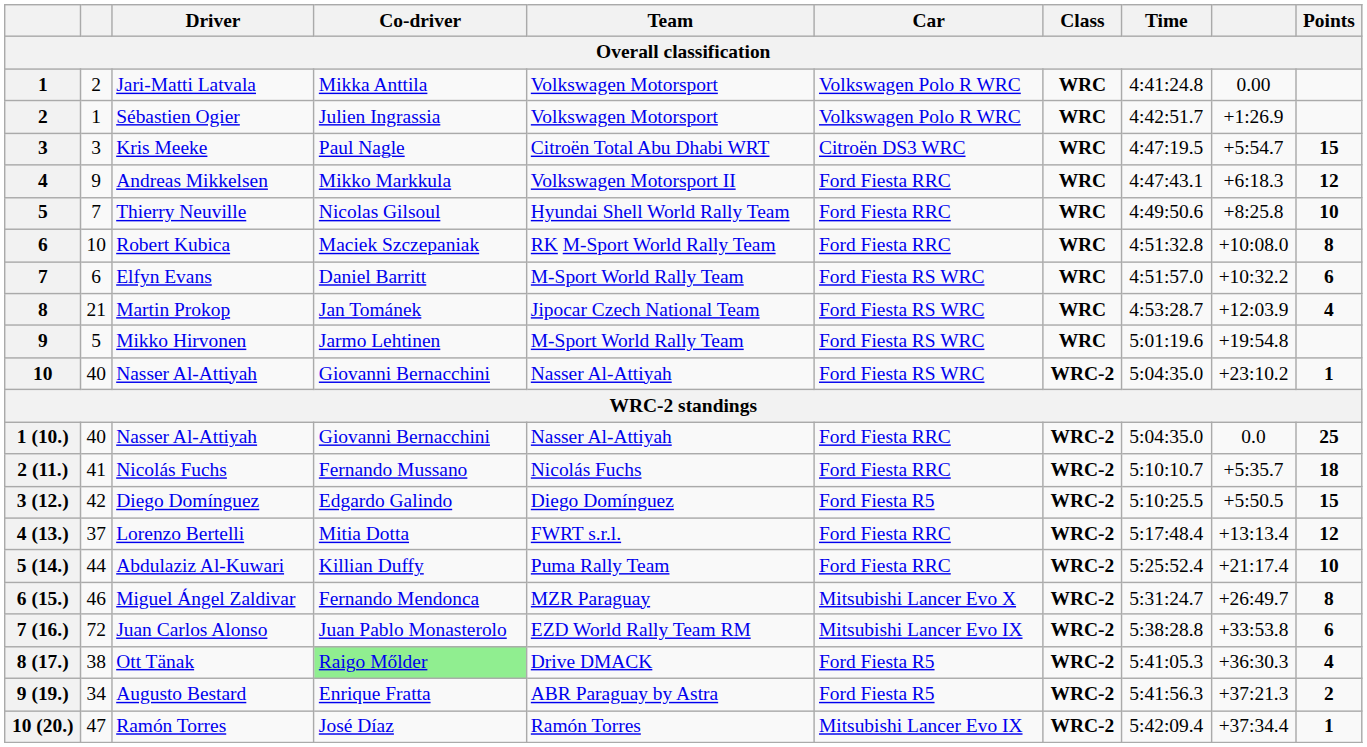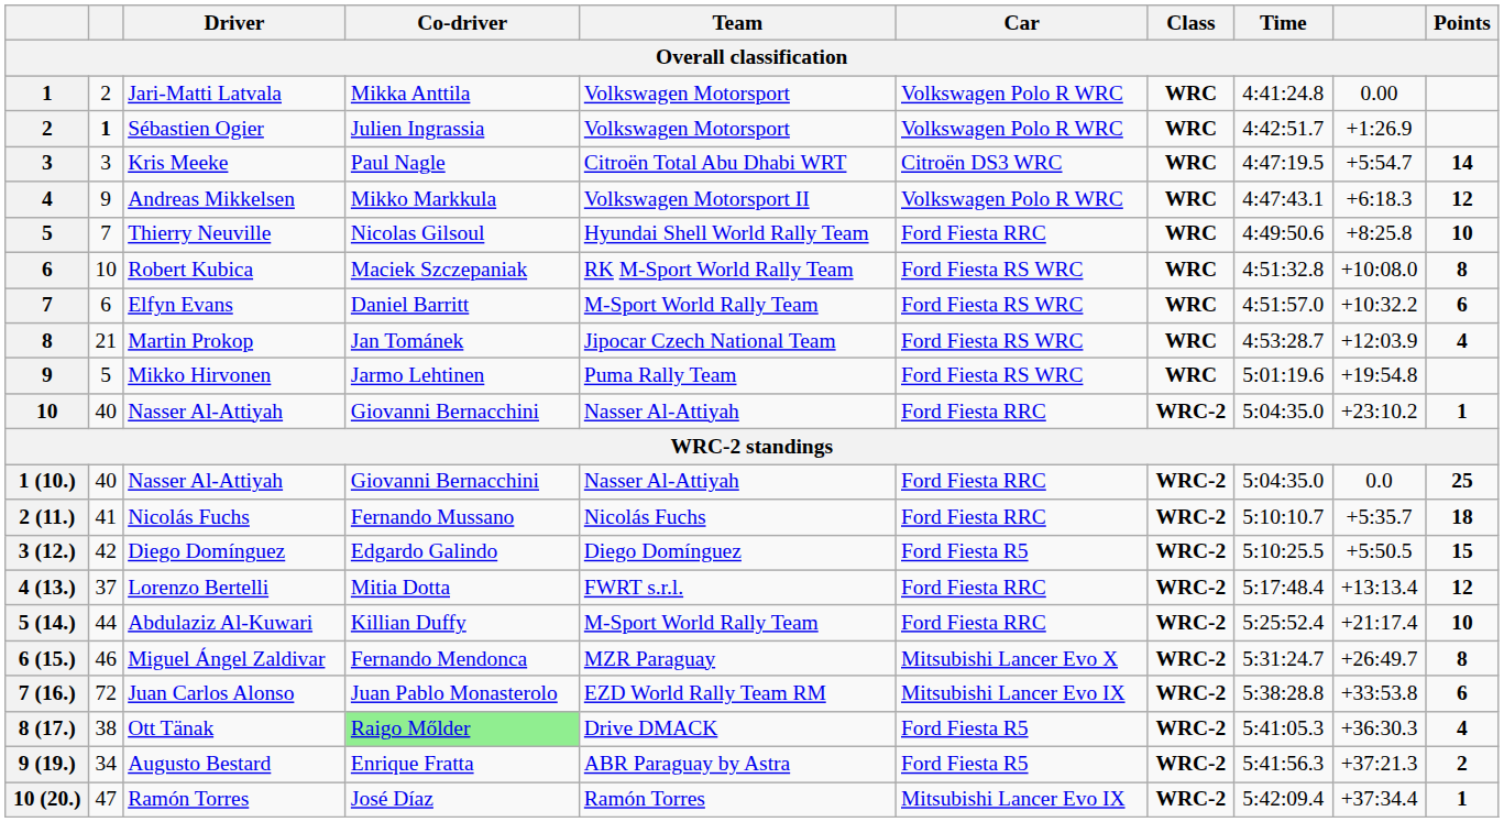 <table class="wikitable" width=85% style="text-align: left; font-size: 85%; max-width: 950px;">
 <tr>
 <th></th>
 <th></th>
 <th>Driver</th>
 <th>Co-driver</th>
 <th>Team</th>
 <th>Car</th>
 <th>Class</th>
 <th>Time</th>
 <th></th>
 <th>Points</th>
 </tr>
 <tr>
 <th colspan=10>Overall classification</th>
 </tr>
 <tr>
 <th>1</th>
 <td align="center">2</td>
 <td> <a href='#'>Jari-Matti Latvala</a></td>
 <td> <a href='#'>Mikka Anttila</a></td>
 <td> <a href='#'>Volkswagen Motorsport</a></td>
 <td><a href='#'>Volkswagen Polo R WRC</a></td>
 <td align="center"><strong><span>WRC</span></strong></td>
 <td align="center">4:41:24.8</td>
 <td align="center">0.00</td>
 <td align="center"><strong></strong></td>
 </tr>
 <tr>
 <th>2</th>
-<td align="center">1</td>
+<td align="center"><strong>1</strong></td>
 <td> <a href='#'>Sébastien Ogier</a></td>
 <td> <a href='#'>Julien Ingrassia</a></td>
 <td> <a href='#'>Volkswagen Motorsport</a></td>
 <td><a href='#'>Volkswagen Polo R WRC</a></td>
 <td align="center"><strong><span>WRC</span></strong></td>
 <td align="center">4:42:51.7</td>
 <td align="center">+1:26.9</td>
 <td align="center"><strong></strong></td>
 </tr>
 <tr>
 <th>3</th>
 <td align="center">3</td>
 <td> <a href='#'>Kris Meeke</a></td>
 <td> <a href='#'>Paul Nagle</a></td>
 <td> <a href='#'>Citroën Total Abu Dhabi WRT</a></td>
 <td><a href='#'>Citroën DS3 WRC</a></td>
 <td align="center"><strong><span>WRC</span></strong></td>
 <td align="center">4:47:19.5</td>
 <td align="center">+5:54.7</td>
-<td align="center"><strong>15</strong></td>
+<td align="center"><strong>14</strong></td>
 </tr>
 <tr>
 <th>4</th>
 <td align="center">9</td>
 <td> <a href='#'>Andreas Mikkelsen</a></td>
 <td> <a href='#'>Mikko Markkula</a></td>
 <td> <a href='#'>Volkswagen Motorsport II</a></td>
-<td><a href='#'>Ford Fiesta RRC</a></td>
+<td><a href='#'>Volkswagen Polo R WRC</a></td>
 <td align="center"><strong><span>WRC</span></strong></td>
 <td align="center">4:47:43.1</td>
 <td align="center">+6:18.3</td>
 <td align="center"><strong>12</strong></td>
 </tr>
 <tr>
 <th>5</th>
 <td align="center">7</td>
 <td> <a href='#'>Thierry Neuville</a></td>
 <td> <a href='#'>Nicolas Gilsoul</a></td>
 <td> <a href='#'>Hyundai Shell World Rally Team</a></td>
 <td><a href='#'>Ford Fiesta RRC</a></td>
 <td align="center"><strong><span>WRC</span></strong></td>
 <td align="center">4:49:50.6</td>
 <td align="center">+8:25.8</td>
 <td align="center"><strong>10</strong></td>
 </tr>
 <tr>
 <th>6</th>
 <td align="center">10</td>
 <td> <a href='#'>Robert Kubica</a></td>
 <td> <a href='#'>Maciek Szczepaniak</a></td>
 <td> <a href='#'>RK</a> <a href='#'>M-Sport World Rally Team</a></td>
-<td><a href='#'>Ford Fiesta RRC</a></td>
+<td><a href='#'>Ford Fiesta RS WRC</a></td>
 <td align="center"><strong><span>WRC</span></strong></td>
 <td align="center">4:51:32.8</td>
 <td align="center">+10:08.0</td>
 <td align="center"><strong>8</strong></td>
 </tr>
 <tr>
 <th>7</th>
 <td align="center">6</td>
 <td> <a href='#'>Elfyn Evans</a></td>
 <td> <a href='#'>Daniel Barritt</a></td>
 <td> <a href='#'>M-Sport World Rally Team</a></td>
 <td><a href='#'>Ford Fiesta RS WRC</a></td>
 <td align="center"><strong><span>WRC</span></strong></td>
 <td align="center">4:51:57.0</td>
 <td align="center">+10:32.2</td>
 <td align="center"><strong>6</strong></td>
 </tr>
 <tr>
 <th>8</th>
 <td align="center">21</td>
 <td> <a href='#'>Martin Prokop</a></td>
 <td> <a href='#'>Jan Tománek</a></td>
 <td> <a href='#'>Jipocar Czech National Team</a></td>
 <td><a href='#'>Ford Fiesta RS WRC</a></td>
 <td align="center"><strong><span>WRC</span></strong></td>
 <td align="center">4:53:28.7</td>
 <td align="center">+12:03.9</td>
 <td align="center"><strong>4</strong></td>
 </tr>
 <tr>
 <th>9</th>
 <td align="center">5</td>
 <td> <a href='#'>Mikko Hirvonen</a></td>
 <td> <a href='#'>Jarmo Lehtinen</a></td>
-<td> <a href='#'>M-Sport World Rally Team</a></td>
+<td> <a href='#'>Puma Rally Team</a></td>
 <td><a href='#'>Ford Fiesta RS WRC</a></td>
 <td align="center"><strong><span>WRC</span></strong></td>
 <td align="center">5:01:19.6</td>
 <td align="center">+19:54.8</td>
 <td align="center"><strong></strong></td>
 </tr>
 <tr>
 <th>10</th>
 <td align="center">40</td>
 <td> <a href='#'>Nasser Al-Attiyah</a></td>
 <td> <a href='#'>Giovanni Bernacchini</a></td>
 <td> <a href='#'>Nasser Al-Attiyah</a></td>
-<td><a href='#'>Ford Fiesta RS WRC</a></td>
+<td><a href='#'>Ford Fiesta RRC</a></td>
 <td align="center"><strong><span>WRC-2</span></strong></td>
 <td align="center">5:04:35.0</td>
 <td align="center">+23:10.2</td>
 <td align="center"><strong>1</strong></td>
 </tr>
 <tr>
 <th colspan=10>WRC-2 standings</th>
 </tr>
 <tr>
 <th>1 (10.)</th>
 <td align="center">40</td>
 <td> <a href='#'>Nasser Al-Attiyah</a></td>
 <td> <a href='#'>Giovanni Bernacchini</a></td>
 <td> <a href='#'>Nasser Al-Attiyah</a></td>
 <td><a href='#'>Ford Fiesta RRC</a></td>
 <td align="center"><strong><span>WRC-2</span></strong></td>
 <td align="center">5:04:35.0</td>
 <td align="center">0.0</td>
 <td align="center"><strong>25</strong></td>
 </tr>
 <tr>
 <th>2 (11.)</th>
 <td align="center">41</td>
 <td> <a href='#'>Nicolás Fuchs</a></td>
 <td> <a href='#'>Fernando Mussano</a></td>
 <td> <a href='#'>Nicolás Fuchs</a></td>
 <td><a href='#'>Ford Fiesta RRC</a></td>
 <td align="center"><strong><span>WRC-2</span></strong></td>
 <td align="center">5:10:10.7</td>
 <td align="center">+5:35.7</td>
 <td align="center"><strong>18</strong></td>
 </tr>
 <tr>
 <th>3 (12.)</th>
 <td align="center">42</td>
 <td> <a href='#'>Diego Domínguez</a></td>
 <td> <a href='#'>Edgardo Galindo</a></td>
 <td> <a href='#'>Diego Domínguez</a></td>
 <td><a href='#'>Ford Fiesta R5</a></td>
 <td align="center"><strong><span>WRC-2</span></strong></td>
 <td align="center">5:10:25.5</td>
 <td align="center">+5:50.5</td>
 <td align="center"><strong>15</strong></td>
 </tr>
 <tr>
 <th>4 (13.)</th>
 <td align="center">37</td>
 <td> <a href='#'>Lorenzo Bertelli</a></td>
 <td> <a href='#'>Mitia Dotta</a></td>
 <td> <a href='#'>FWRT s.r.l.</a></td>
 <td><a href='#'>Ford Fiesta RRC</a></td>
 <td align="center"><strong><span>WRC-2</span></strong></td>
 <td align="center">5:17:48.4</td>
 <td align="center">+13:13.4</td>
 <td align="center"><strong>12</strong></td>
 </tr>
 <tr>
 <th>5 (14.)</th>
 <td align="center">44</td>
 <td> <a href='#'>Abdulaziz Al-Kuwari</a></td>
 <td> <a href='#'>Killian Duffy</a></td>
-<td> <a href='#'>Puma Rally Team</a></td>
+<td> <a href='#'>M-Sport World Rally Team</a></td>
 <td><a href='#'>Ford Fiesta RRC</a></td>
 <td align="center"><strong><span>WRC-2</span></strong></td>
 <td align="center">5:25:52.4</td>
 <td align="center">+21:17.4</td>
 <td align="center"><strong>10</strong></td>
 </tr>
 <tr>
 <th>6 (15.)</th>
 <td align="center">46</td>
 <td> <a href='#'>Miguel Ángel Zaldivar</a></td>
 <td> <a href='#'>Fernando Mendonca</a></td>
 <td> <a href='#'>MZR Paraguay</a></td>
 <td><a href='#'>Mitsubishi Lancer Evo X</a></td>
 <td align="center"><strong><span>WRC-2</span></strong></td>
 <td align="center">5:31:24.7</td>
 <td align="center">+26:49.7</td>
 <td align="center"><strong>8</strong></td>
 </tr>
 <tr>
 <th>7 (16.)</th>
 <td align="center">72</td>
 <td> <a href='#'>Juan Carlos Alonso</a></td>
 <td> <a href='#'>Juan Pablo Monasterolo</a></td>
 <td> <a href='#'>EZD World Rally Team RM</a></td>
 <td><a href='#'>Mitsubishi Lancer Evo IX</a></td>
 <td align="center"><strong><span>WRC-2</span></strong></td>
 <td align="center">5:38:28.8</td>
 <td align="center">+33:53.8</td>
 <td align="center"><strong>6</strong></td>
 </tr>
 <tr>
 <th>8 (17.)</th>
 <td align="center">38</td>
 <td> <a href='#'>Ott Tänak</a></td>
 <td style="background: lightgreen;"> <a href='#'>Raigo Mőlder</a></td>
 <td> <a href='#'>Drive DMACK</a></td>
 <td><a href='#'>Ford Fiesta R5</a></td>
 <td align="center"><strong><span>WRC-2</span></strong></td>
 <td align="center">5:41:05.3</td>
 <td align="center">+36:30.3</td>
 <td align="center"><strong>4</strong></td>
 </tr>
 <tr>
 <th>9 (19.)</th>
 <td align="center">34</td>
 <td> <a href='#'>Augusto Bestard</a></td>
 <td> <a href='#'>Enrique Fratta</a></td>
 <td> <a href='#'>ABR Paraguay by Astra</a></td>
 <td><a href='#'>Ford Fiesta R5</a></td>
 <td align="center"><strong><span>WRC-2</span></strong></td>
 <td align="center">5:41:56.3</td>
 <td align="center">+37:21.3</td>
 <td align="center"><strong>2</strong></td>
 </tr>
 <tr>
 <th>10 (20.)</th>
 <td align="center">47</td>
 <td> <a href='#'>Ramón Torres</a></td>
 <td> <a href='#'>José Díaz</a></td>
 <td> <a href='#'>Ramón Torres</a></td>
 <td><a href='#'>Mitsubishi Lancer Evo IX</a></td>
 <td align="center"><strong><span>WRC-2</span></strong></td>
 <td align="center">5:42:09.4</td>
 <td align="center">+37:34.4</td>
 <td align="center"><strong>1</strong></td>
 </tr>
 <tr>
 </tr>
 </table>
